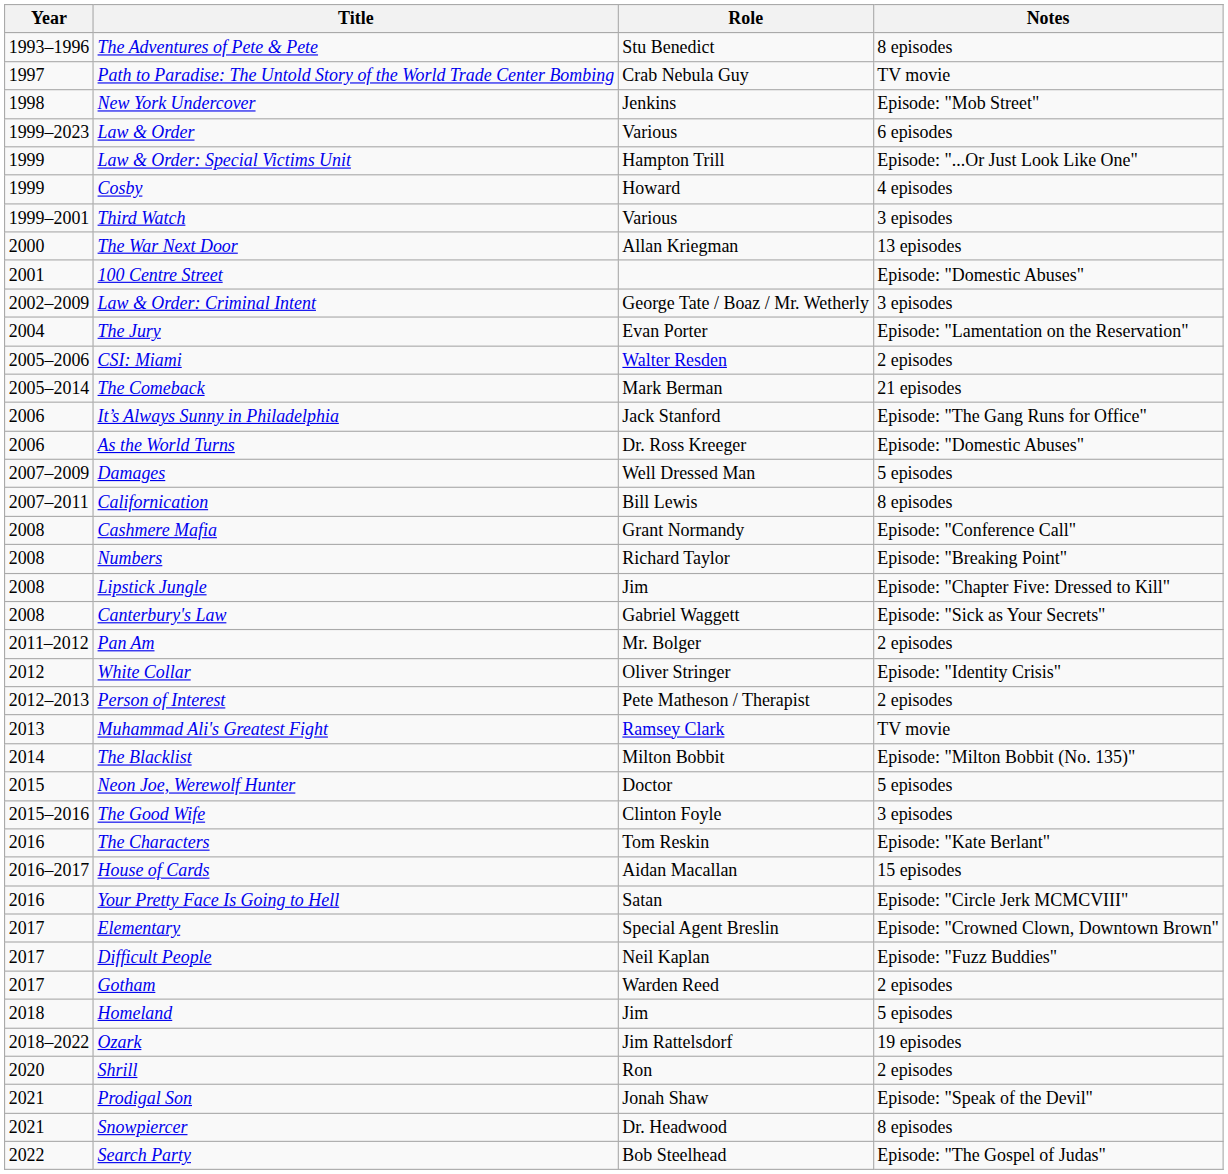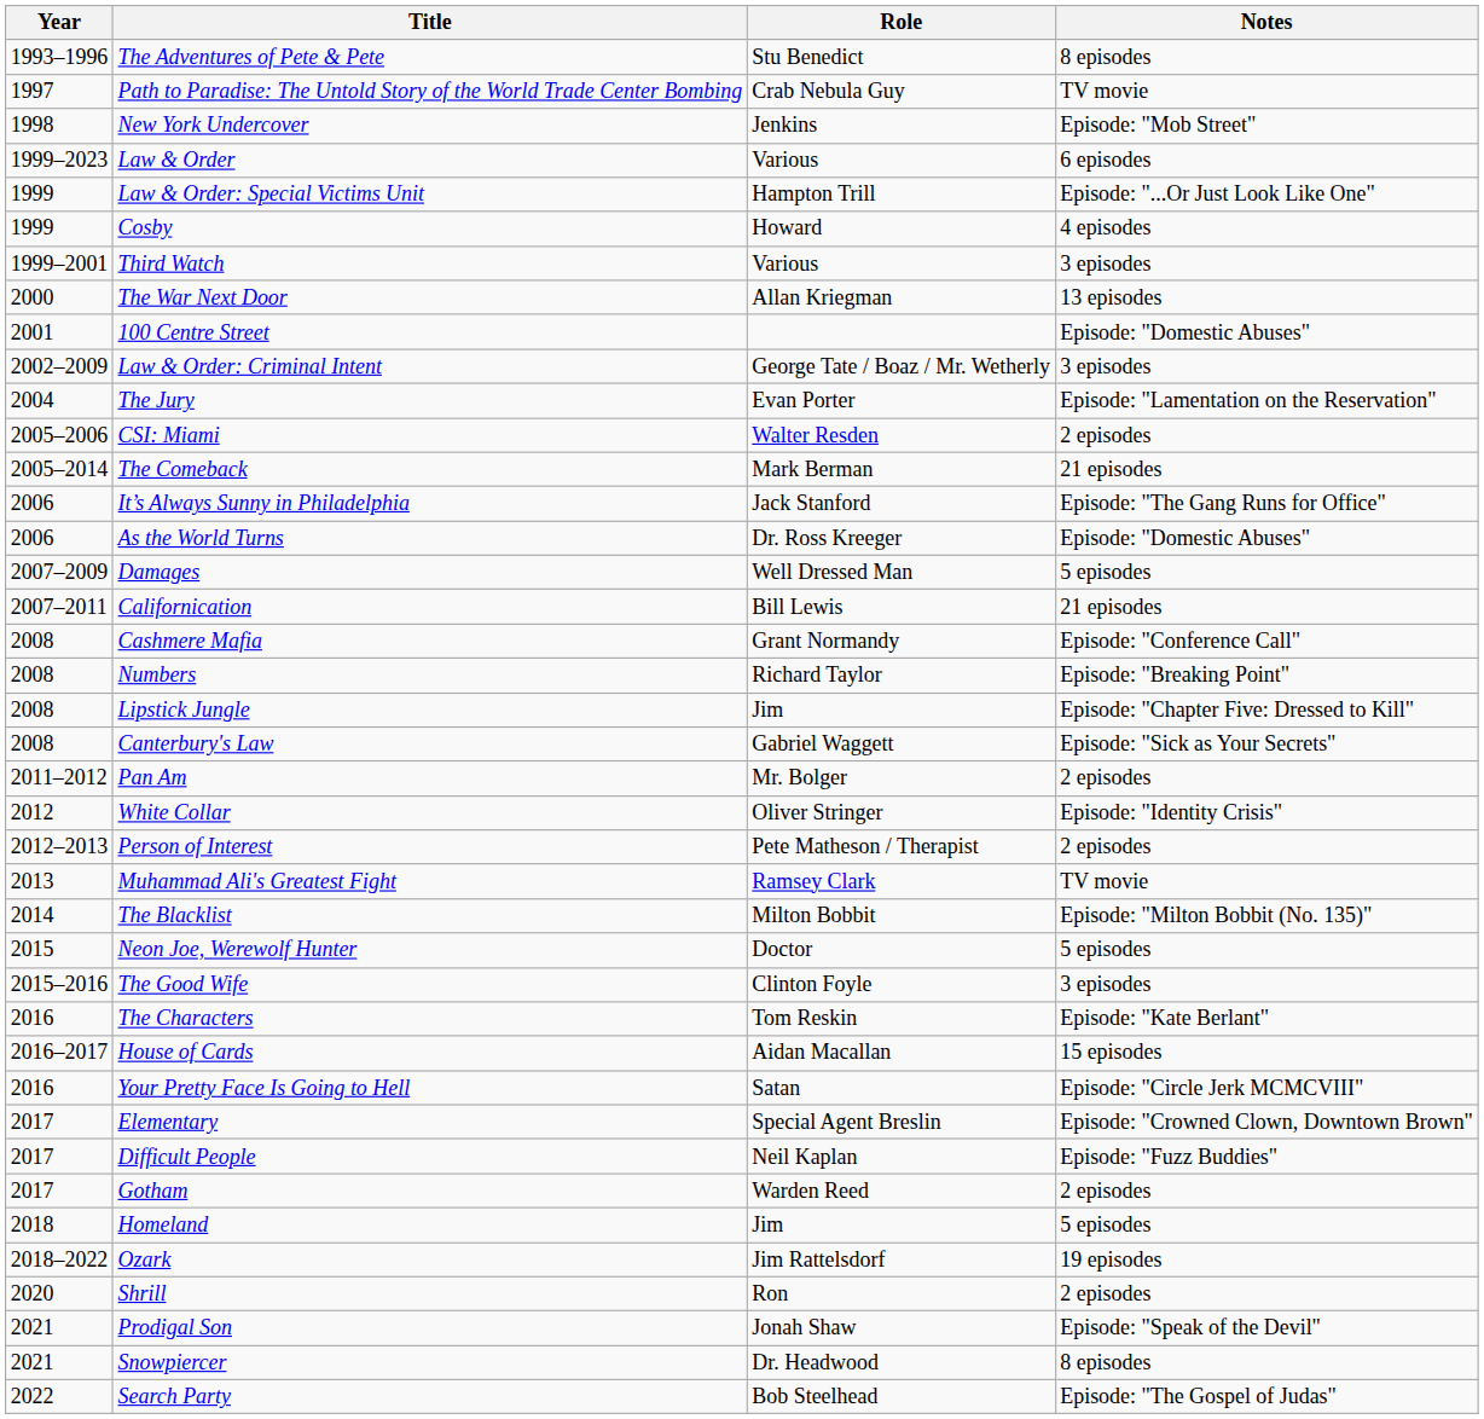 <table class="wikitable sortable">
 <tr>
 <th>Year</th>
 <th>Title</th>
 <th>Role</th>
 <th class="unsortable">Notes</th>
 </tr>
 <tr>
 <td>1993–1996</td>
 <td><em><a href='#'>The Adventures of Pete & Pete</a></em></td>
 <td>Stu Benedict</td>
 <td>8 episodes</td>
 </tr>
 <tr>
 <td>1997</td>
 <td><em><a href='#'>Path to Paradise: The Untold Story of the World Trade Center Bombing</a></em></td>
 <td>Crab Nebula Guy</td>
 <td>TV movie</td>
 </tr>
 <tr>
 <td>1998</td>
 <td><em><a href='#'>New York Undercover</a></em></td>
 <td>Jenkins</td>
 <td>Episode: "Mob Street"</td>
 </tr>
 <tr>
 <td>1999–2023</td>
 <td><em><a href='#'>Law & Order</a></em></td>
 <td>Various</td>
 <td>6 episodes</td>
 </tr>
 <tr>
 <td>1999</td>
 <td><em><a href='#'>Law & Order: Special Victims Unit</a></em></td>
 <td>Hampton Trill</td>
 <td>Episode: "...Or Just Look Like One"</td>
 </tr>
 <tr>
 <td>1999</td>
 <td><em><a href='#'>Cosby</a></em></td>
 <td>Howard</td>
 <td>4 episodes</td>
 </tr>
 <tr>
 <td>1999–2001</td>
 <td><em><a href='#'>Third Watch</a></em></td>
 <td>Various</td>
 <td>3 episodes</td>
 </tr>
 <tr>
 <td>2000</td>
 <td><em><a href='#'>The War Next Door</a></em></td>
 <td>Allan Kriegman</td>
 <td>13 episodes</td>
 </tr>
 <tr>
 <td>2001</td>
 <td><em><a href='#'>100 Centre Street</a></em></td>
 <td></td>
 <td>Episode: "Domestic Abuses"</td>
 </tr>
 <tr>
 <td>2002–2009</td>
 <td><em><a href='#'>Law & Order: Criminal Intent</a></em></td>
 <td>George Tate / Boaz / Mr. Wetherly</td>
 <td>3 episodes</td>
 </tr>
 <tr>
 <td>2004</td>
 <td><em><a href='#'>The Jury</a></em></td>
 <td>Evan Porter</td>
 <td>Episode: "Lamentation on the Reservation"</td>
 </tr>
 <tr>
 <td>2005–2006</td>
 <td><em><a href='#'>CSI: Miami</a></em></td>
 <td><a href='#'>Walter Resden</a></td>
 <td>2 episodes</td>
 </tr>
 <tr>
 <td>2005–2014</td>
 <td><em><a href='#'>The Comeback</a></em></td>
 <td>Mark Berman</td>
 <td>21 episodes</td>
 </tr>
 <tr>
 <td>2006</td>
 <td><em><a href='#'>It’s Always Sunny in Philadelphia</a></em></td>
 <td>Jack Stanford</td>
 <td>Episode: "The Gang Runs for Office"</td>
 </tr>
 <tr>
 <td>2006</td>
 <td><em><a href='#'>As the World Turns</a></em></td>
 <td>Dr. Ross Kreeger</td>
 <td>Episode: "Domestic Abuses"</td>
 </tr>
 <tr>
 <td>2007–2009</td>
 <td><em><a href='#'>Damages</a></em></td>
 <td>Well Dressed Man</td>
 <td>5 episodes</td>
 </tr>
 <tr>
 <td>2007–2011</td>
 <td><em><a href='#'>Californication</a></em></td>
 <td>Bill Lewis</td>
-<td>8 episodes</td>
+<td>21 episodes</td>
 </tr>
 <tr>
 <td>2008</td>
 <td><em><a href='#'>Cashmere Mafia</a></em></td>
 <td>Grant Normandy</td>
 <td>Episode: "Conference Call"</td>
 </tr>
 <tr>
 <td>2008</td>
 <td><em><a href='#'>Numbers</a></em></td>
 <td>Richard Taylor</td>
 <td>Episode: "Breaking Point"</td>
 </tr>
 <tr>
 <td>2008</td>
 <td><em><a href='#'>Lipstick Jungle</a></em></td>
 <td>Jim</td>
 <td>Episode: "Chapter Five: Dressed to Kill"</td>
 </tr>
 <tr>
 <td>2008</td>
 <td><em><a href='#'>Canterbury's Law</a></em></td>
 <td>Gabriel Waggett</td>
 <td>Episode: "Sick as Your Secrets"</td>
 </tr>
 <tr>
 <td>2011–2012</td>
 <td><em><a href='#'>Pan Am</a></em></td>
 <td>Mr. Bolger</td>
 <td>2 episodes</td>
 </tr>
 <tr>
 <td>2012</td>
 <td><em><a href='#'>White Collar</a></em></td>
 <td>Oliver Stringer</td>
 <td>Episode: "Identity Crisis"</td>
 </tr>
 <tr>
 <td>2012–2013</td>
 <td><em><a href='#'>Person of Interest</a></em></td>
 <td>Pete Matheson / Therapist</td>
 <td>2 episodes</td>
 </tr>
 <tr>
 <td>2013</td>
 <td><em><a href='#'>Muhammad Ali's Greatest Fight</a></em></td>
 <td><a href='#'>Ramsey Clark</a></td>
 <td>TV movie</td>
 </tr>
 <tr>
 <td>2014</td>
 <td><em><a href='#'>The Blacklist</a></em></td>
 <td>Milton Bobbit</td>
 <td>Episode: "Milton Bobbit (No. 135)"</td>
 </tr>
 <tr>
 <td>2015</td>
 <td><em><a href='#'>Neon Joe, Werewolf Hunter</a></em></td>
 <td>Doctor</td>
 <td>5 episodes</td>
 </tr>
 <tr>
 <td>2015–2016</td>
 <td><em><a href='#'>The Good Wife</a></em></td>
 <td>Clinton Foyle</td>
 <td>3 episodes</td>
 </tr>
 <tr>
 <td>2016</td>
 <td><em><a href='#'>The Characters</a></em></td>
 <td>Tom Reskin</td>
 <td>Episode: "Kate Berlant"</td>
 </tr>
 <tr>
 <td>2016–2017</td>
 <td><em><a href='#'>House of Cards</a></em></td>
 <td>Aidan Macallan</td>
 <td>15 episodes</td>
 </tr>
 <tr>
 <td>2016</td>
 <td><em><a href='#'>Your Pretty Face Is Going to Hell</a></em></td>
 <td>Satan</td>
 <td>Episode: "Circle Jerk MCMCVIII"</td>
 </tr>
 <tr>
 <td>2017</td>
 <td><em><a href='#'>Elementary</a></em></td>
 <td>Special Agent Breslin</td>
 <td>Episode: "Crowned Clown, Downtown Brown"</td>
 </tr>
 <tr>
 <td>2017</td>
 <td><em><a href='#'>Difficult People</a></em></td>
 <td>Neil Kaplan</td>
 <td>Episode: "Fuzz Buddies"</td>
 </tr>
 <tr>
 <td>2017</td>
 <td><em><a href='#'>Gotham</a></em></td>
 <td>Warden Reed</td>
 <td>2 episodes</td>
 </tr>
 <tr>
 <td>2018</td>
 <td><em><a href='#'>Homeland</a></em></td>
 <td>Jim</td>
 <td>5 episodes</td>
 </tr>
 <tr>
 <td>2018–2022</td>
 <td><em><a href='#'>Ozark</a></em></td>
 <td>Jim Rattelsdorf</td>
 <td>19 episodes</td>
 </tr>
 <tr>
 <td>2020</td>
 <td><em><a href='#'>Shrill</a></em></td>
 <td>Ron</td>
 <td>2 episodes</td>
 </tr>
 <tr>
 <td>2021</td>
 <td><em><a href='#'>Prodigal Son</a></em></td>
 <td>Jonah Shaw</td>
 <td>Episode: "Speak of the Devil"</td>
 </tr>
 <tr>
 <td>2021</td>
 <td><em><a href='#'>Snowpiercer</a></em></td>
 <td>Dr. Headwood</td>
 <td>8 episodes</td>
 </tr>
 <tr>
 <td>2022</td>
 <td><em><a href='#'>Search Party</a></em></td>
 <td>Bob Steelhead</td>
 <td>Episode: "The Gospel of Judas"</td>
 </tr>
 </table>
